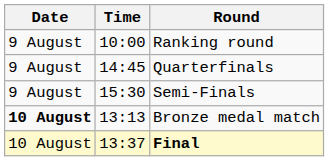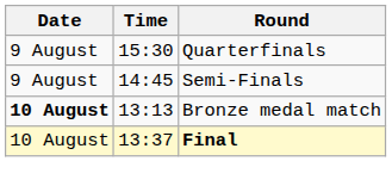 <table class="wikitable">
 <tr>
 <th>Date</th>
 <th>Time</th>
 <th>Round</th>
 </tr>
 <tr>
 <td>9 August</td>
-<td>10:00</td>
-<td>Ranking round</td>
+<td>15:30</td>
+<td>Quarterfinals</td>
 </tr>
 <tr>
 <td>9 August</td>
 <td>14:45</td>
-<td>Quarterfinals</td>
-</tr>
-<tr>
-<td>9 August</td>
-<td>15:30</td>
 <td>Semi-Finals</td>
 </tr>
 <tr>
 <td><strong>10 August</strong></td>
 <td>13:13</td>
 <td>Bronze medal match</td>
 </tr>
 <tr style=background:lemonchiffon>
 <td>10 August</td>
 <td>13:37</td>
 <td><strong>Final</strong></td>
 </tr>
 </table>
